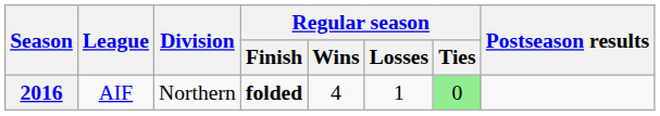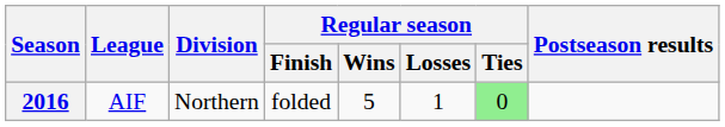 <table class="wikitable" style="text-align:center; font-size: 95%;">
 <tr>
 <th rowspan="2"><a href='#'>Season</a></th>
 <th rowspan="2"><a href='#'>League</a></th>
 <th rowspan="2"><a href='#'>Division</a></th>
 <th colspan="4"><a href='#'>Regular season</a></th>
 <th rowspan="2"><a href='#'>Postseason</a> results</th>
 </tr>
 <tr>
 <th>Finish</th>
 <th>Wins</th>
 <th>Losses</th>
 <th>Ties</th>
 </tr>
 <tr>
 <th><a href='#'>2016</a></th>
 <td><a href='#'>AIF</a></td>
 <td>Northern</td>
-<td><strong>folded</strong></td>
-<td>4</td>
+<td>folded</td>
+<td>5</td>
 <td>1</td>
 <td style="background: lightgreen;">0</td>
 <td></td>
 </tr>
 </table>
